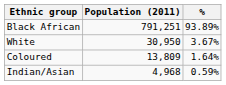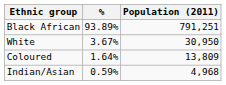 <table class="wikitable" style="font-size: 95%; text-align: right">
 <tr>
 <th>Ethnic group</th>
+<th>%</th>
 <th>Population (2011)</th>
-<th>%</th>
 </tr>
 <tr>
 <td align=left>Black African</td>
+<td>93.89%</td>
 <td>791,251</td>
-<td>93.89%</td>
 </tr>
 <tr>
 <td align=left>White</td>
+<td>3.67%</td>
 <td>30,950</td>
-<td>3.67%</td>
 </tr>
 <tr>
 <td align=left>Coloured</td>
+<td>1.64%</td>
 <td>13,809</td>
-<td>1.64%</td>
 </tr>
 <tr>
 <td align=left>Indian/Asian</td>
+<td>0.59%</td>
 <td>4,968</td>
-<td>0.59%</td>
 </tr>
 </table>
